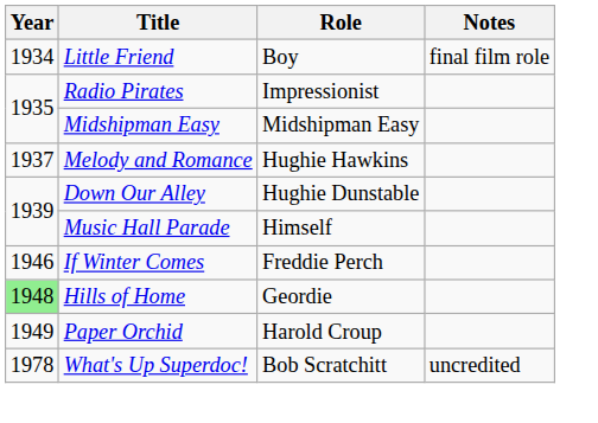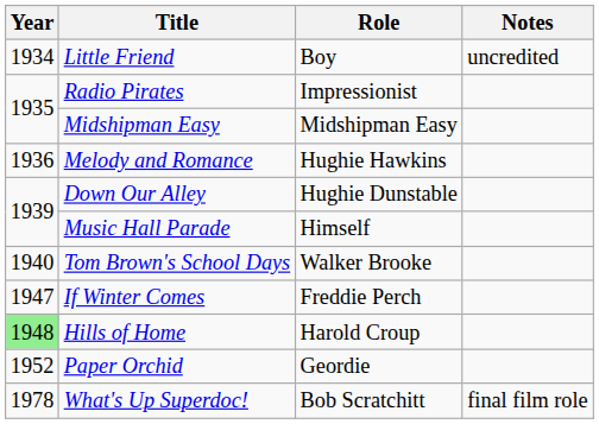 <table class="wikitable sortable">
 <tr>
 <th>Year</th>
 <th>Title</th>
 <th>Role</th>
 <th class = "unsortable">Notes</th>
 </tr>
 <tr>
 <td>1934</td>
 <td><em><a href='#'>Little Friend</a></em></td>
 <td>Boy</td>
-<td>final film role</td>
+<td>uncredited</td>
 </tr>
 <tr>
 <td rowspan=2>1935</td>
 <td><em><a href='#'>Radio Pirates</a></em></td>
 <td>Impressionist</td>
 <td></td>
 </tr>
 <tr>
 <td><em><a href='#'>Midshipman Easy</a></em></td>
 <td>Midshipman Easy</td>
 <td></td>
 </tr>
 <tr>
-<td>1937</td>
+<td>1936</td>
 <td><em><a href='#'>Melody and Romance</a></em></td>
 <td>Hughie Hawkins</td>
 <td></td>
 </tr>
 <tr>
 <td rowspan=2>1939</td>
 <td><em><a href='#'>Down Our Alley</a></em></td>
 <td>Hughie Dunstable</td>
 <td></td>
 </tr>
 <tr>
 <td><em><a href='#'>Music Hall Parade</a></em></td>
 <td>Himself</td>
 <td></td>
 </tr>
 <tr>
-<td>1946</td>
+<td>1940</td>
+<td><em><a href='#'>Tom Brown's School Days</a></em></td>
+<td>Walker Brooke</td>
+<td></td>
+</tr>
+<tr>
+<td>1947</td>
 <td><em><a href='#'>If Winter Comes</a></em></td>
 <td>Freddie Perch</td>
 <td></td>
 </tr>
 <tr>
 <td style="background: lightgreen;">1948</td>
 <td><em><a href='#'>Hills of Home</a></em></td>
-<td>Geordie</td>
+<td>Harold Croup</td>
 <td></td>
 </tr>
 <tr>
-<td>1949</td>
+<td>1952</td>
 <td><em><a href='#'>Paper Orchid</a></em></td>
-<td>Harold Croup</td>
+<td>Geordie</td>
 <td></td>
 </tr>
 <tr>
 <td>1978</td>
 <td><em><a href='#'>What's Up Superdoc!</a></em></td>
 <td>Bob Scratchitt</td>
-<td>uncredited</td>
+<td>final film role</td>
 </tr>
 </table>
